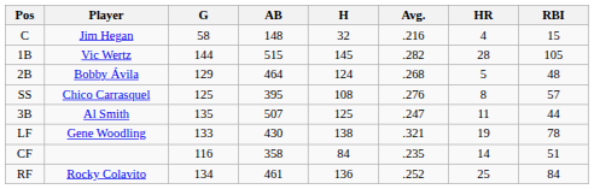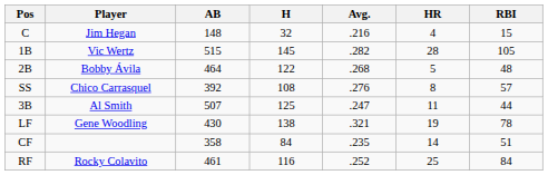 <table class="wikitable sortable">
 <tr>
 <th bgcolor="#DDDDFF" width="5%">Pos</th>
 <th bgcolor="#DDDDFF" width="16%">Player</th>
-<th bgcolor="#DDDDFF" width="9%">G</th>
 <th bgcolor="#DDDDFF" width="9%">AB</th>
 <th bgcolor="#DDDDFF" width="9%">H</th>
 <th bgcolor="#DDDDFF" width="9%">Avg.</th>
 <th bgcolor="#DDDDFF" width="9%">HR</th>
 <th bgcolor="#DDDDFF" width="9%">RBI</th>
 </tr>
 <tr align="center">
 <td>C</td>
 <td><a href='#'>Jim Hegan</a></td>
-<td>58</td>
 <td>148</td>
 <td>32</td>
 <td>.216</td>
 <td>4</td>
 <td>15</td>
 </tr>
 <tr align="center">
 <td>1B</td>
 <td><a href='#'>Vic Wertz</a></td>
-<td>144</td>
 <td>515</td>
 <td>145</td>
 <td>.282</td>
 <td>28</td>
 <td>105</td>
 </tr>
 <tr align="center">
 <td>2B</td>
 <td><a href='#'>Bobby Ávila</a></td>
-<td>129</td>
 <td>464</td>
-<td>124</td>
+<td>122</td>
 <td>.268</td>
 <td>5</td>
 <td>48</td>
 </tr>
 <tr align="center">
 <td>SS</td>
 <td><a href='#'>Chico Carrasquel</a></td>
-<td>125</td>
-<td>395</td>
+<td>392</td>
 <td>108</td>
 <td>.276</td>
 <td>8</td>
 <td>57</td>
 </tr>
 <tr align="center">
 <td>3B</td>
 <td><a href='#'>Al Smith</a></td>
-<td>135</td>
 <td>507</td>
 <td>125</td>
 <td>.247</td>
 <td>11</td>
 <td>44</td>
 </tr>
 <tr align="center">
 <td>LF</td>
 <td><a href='#'>Gene Woodling</a></td>
-<td>133</td>
 <td>430</td>
 <td>138</td>
 <td>.321</td>
 <td>19</td>
 <td>78</td>
 </tr>
 <tr align="center">
 <td>CF</td>
 <td></td>
-<td>116</td>
 <td>358</td>
 <td>84</td>
 <td>.235</td>
 <td>14</td>
 <td>51</td>
 </tr>
 <tr align="center">
 <td>RF</td>
 <td><a href='#'>Rocky Colavito</a></td>
-<td>134</td>
 <td>461</td>
-<td>136</td>
+<td>116</td>
 <td>.252</td>
 <td>25</td>
 <td>84</td>
 </tr>
 </table>
